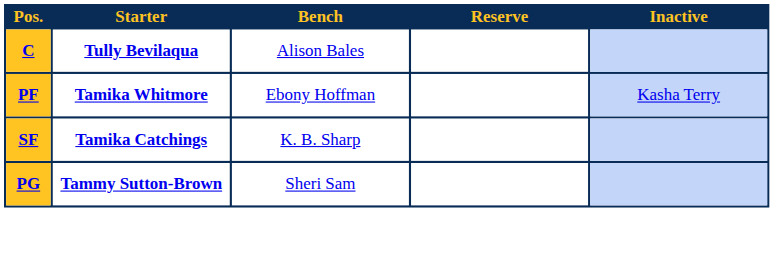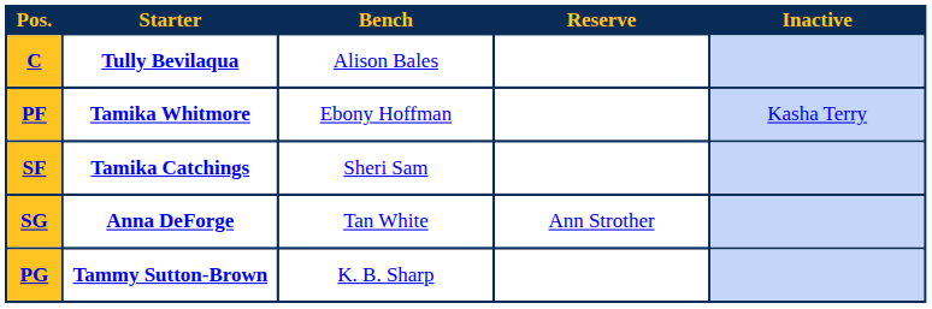 <table style="text-align: center; background:#092c57; color:#ffc322">
 <tr>
 <th width="40">Pos.</th>
 <th width="165">Starter</th>
 <th width="165">Bench</th>
 <th width="165">Reserve</th>
 <th width="165">Inactive</th>
 </tr>
 <tr style="height:40px; background:white; color:#008040">
 <th style="background:#ffc322"><a href='#'><span>C</span></a></th>
 <td><strong><a href='#'><span>Tully Bevilaqua</span></a></strong></td>
 <td><a href='#'><span>Alison Bales</span></a></td>
 <td></td>
 <td style="background:#c3d5f8"></td>
 </tr>
 <tr style="height:40px; background:white; color:#008040">
 <th style="background:#ffc322"><a href='#'><span>PF</span></a></th>
 <td><strong><a href='#'><span>Tamika Whitmore</span></a></strong></td>
 <td><a href='#'><span>Ebony Hoffman</span></a></td>
 <td></td>
 <td style="background:#c3d5f8"><a href='#'><span>Kasha Terry</span></a></td>
 </tr>
 <tr style="height:40px; background:white; color:#008040">
 <th style="background:#ffc322"><a href='#'><span>SF</span></a></th>
 <td><strong><a href='#'><span>Tamika Catchings</span></a></strong></td>
-<td><a href='#'><span>K. B. Sharp</span></a></td>
+<td><a href='#'><span>Sheri Sam</span></a></td>
 <td></td>
+<td style="background:#c3d5f8"></td>
+</tr>
+<tr style="height:40px; background:white; color:#008040">
+<th style="background:#ffc322"><a href='#'><span>SG</span></a></th>
+<td><strong><a href='#'><span>Anna DeForge</span></a></strong></td>
+<td><a href='#'><span>Tan White</span></a></td>
+<td><a href='#'><span>Ann Strother</span></a></td>
 <td style="background:#c3d5f8"></td>
 </tr>
 <tr style="height:40px; background:white; color:#008040">
 <th style="background:#ffc322"><a href='#'><span>PG</span></a></th>
 <td><strong><a href='#'><span>Tammy Sutton-Brown</span></a></strong></td>
-<td><a href='#'><span>Sheri Sam</span></a></td>
+<td><a href='#'><span>K. B. Sharp</span></a></td>
 <td></td>
 <td style="background:#c3d5f8"></td>
 </tr>
 </table>
